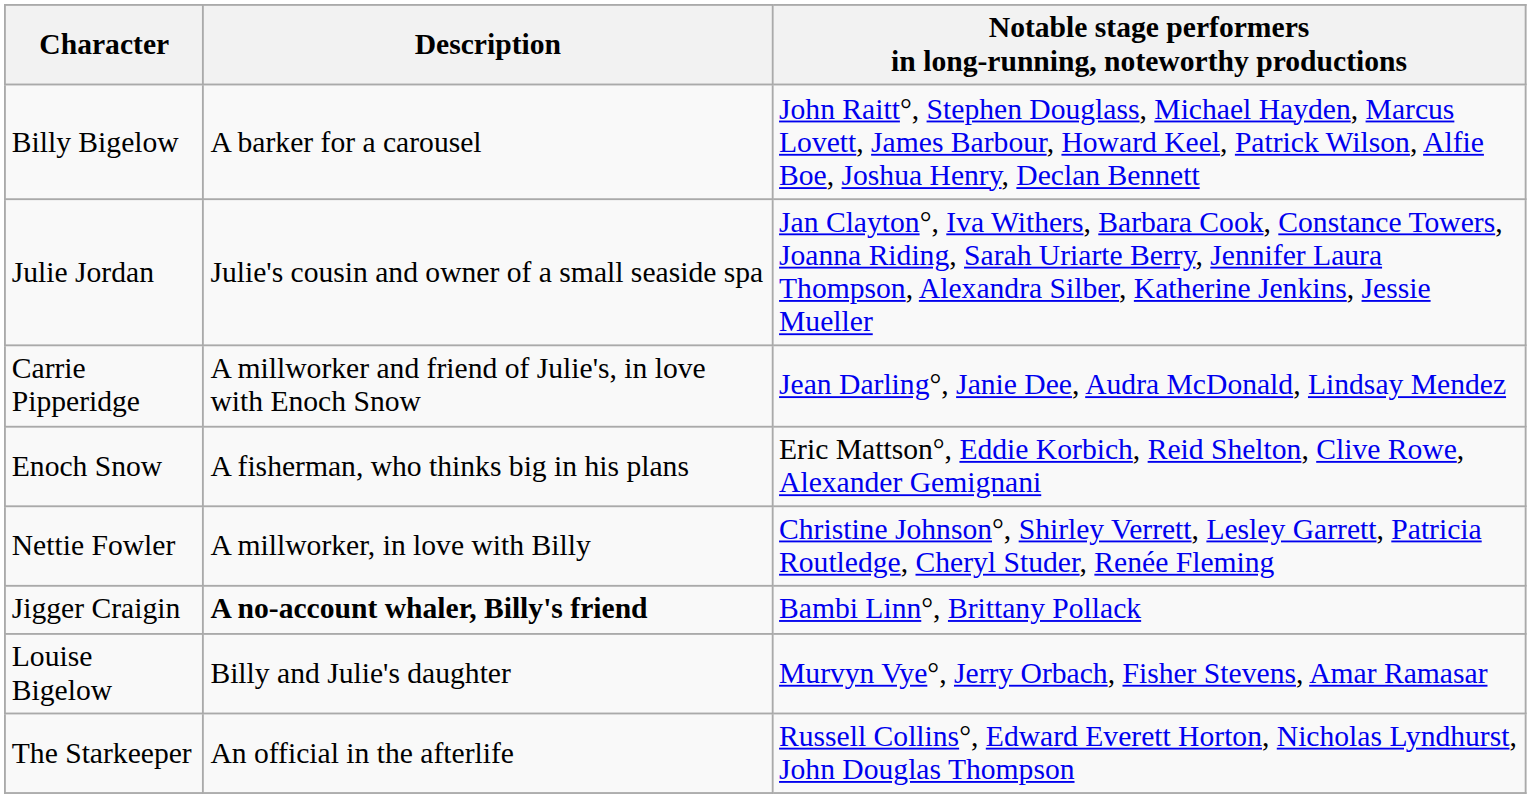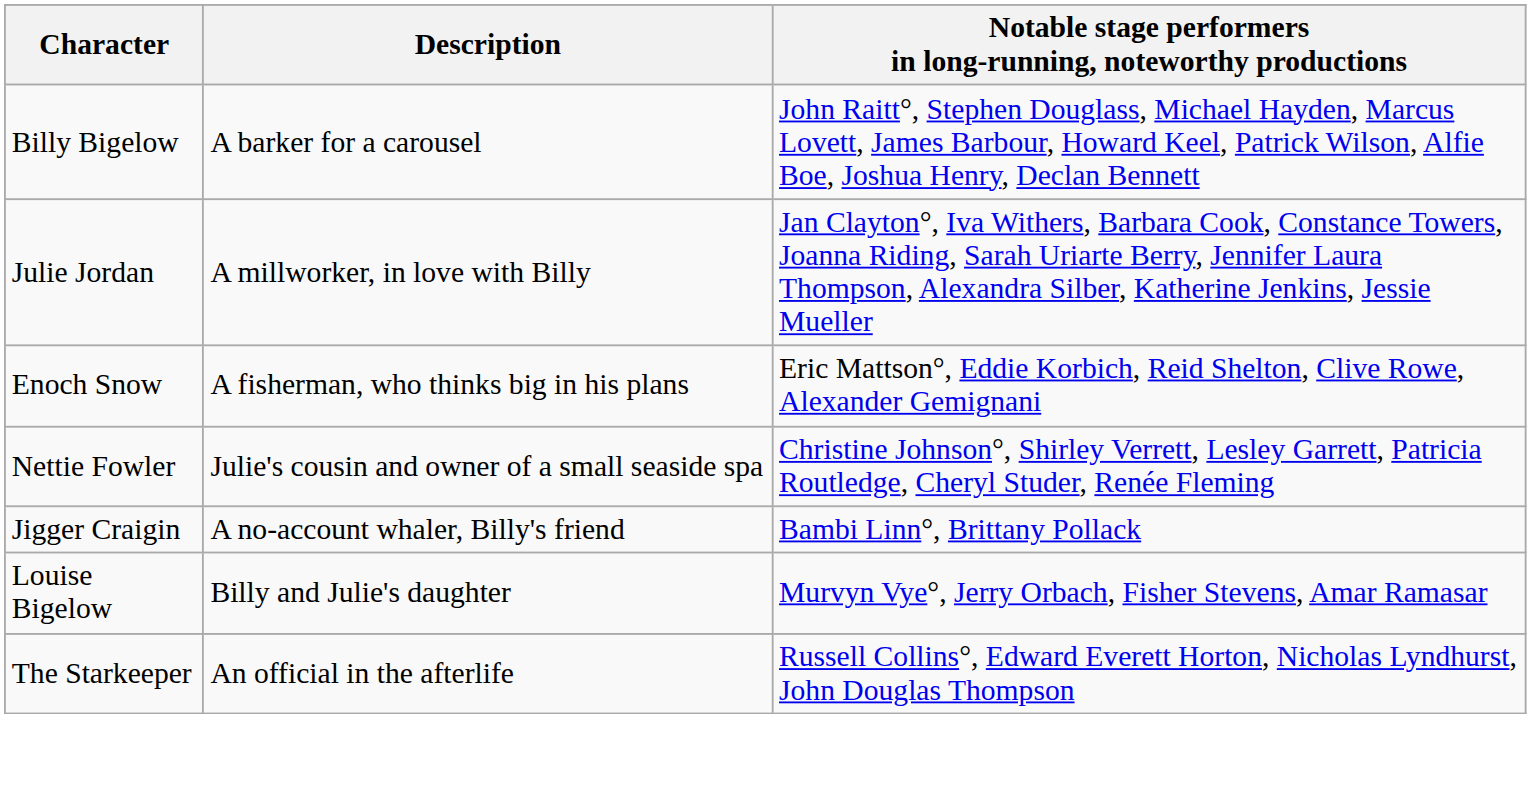 <table class="wikitable" style="margin-right: 0;">
 <tr>
 <th width="100">Character</th>
 <th width="300">Description</th>
 <th width="400">Notable stage performers<br> in long-running, noteworthy productions</th>
 </tr>
 <tr>
 <td>Billy Bigelow</td>
 <td>A barker for a carousel</td>
 <td><a href='#'>John Raitt</a>°, <a href='#'>Stephen Douglass</a>, <a href='#'>Michael Hayden</a>, <a href='#'>Marcus Lovett</a>, <a href='#'>James Barbour</a>, <a href='#'>Howard Keel</a>, <a href='#'>Patrick Wilson</a>, <a href='#'>Alfie Boe</a>, <a href='#'>Joshua Henry</a>, <a href='#'>Declan Bennett</a></td>
 </tr>
 <tr>
 <td>Julie Jordan</td>
-<td>Julie's cousin and owner of a small seaside spa</td>
+<td>A millworker, in love with Billy</td>
 <td><a href='#'>Jan Clayton</a>°, <a href='#'>Iva Withers</a>, <a href='#'>Barbara Cook</a>, <a href='#'>Constance Towers</a>, <a href='#'>Joanna Riding</a>, <a href='#'>Sarah Uriarte Berry</a>, <a href='#'>Jennifer Laura Thompson</a>, <a href='#'>Alexandra Silber</a>, <a href='#'>Katherine Jenkins</a>, <a href='#'>Jessie Mueller</a></td>
-</tr>
-<tr>
-<td>Carrie Pipperidge</td>
-<td>A millworker and friend of Julie's, in love with Enoch Snow</td>
-<td><a href='#'>Jean Darling</a>°, <a href='#'>Janie Dee</a>, <a href='#'>Audra McDonald</a>, <a href='#'>Lindsay Mendez</a></td>
 </tr>
 <tr>
 <td>Enoch Snow</td>
 <td>A fisherman, who thinks big in his plans</td>
 <td>Eric Mattson°, <a href='#'>Eddie Korbich</a>, <a href='#'>Reid Shelton</a>, <a href='#'>Clive Rowe</a>, <a href='#'>Alexander Gemignani</a></td>
 </tr>
 <tr>
 <td>Nettie Fowler</td>
-<td>A millworker, in love with Billy</td>
+<td>Julie's cousin and owner of a small seaside spa</td>
 <td><a href='#'>Christine Johnson</a>°, <a href='#'>Shirley Verrett</a>, <a href='#'>Lesley Garrett</a>, <a href='#'>Patricia Routledge</a>, <a href='#'>Cheryl Studer</a>, <a href='#'>Renée Fleming</a></td>
 </tr>
 <tr>
 <td>Jigger Craigin</td>
-<td><strong>A no-account whaler, Billy's friend</strong></td>
+<td>A no-account whaler, Billy's friend</td>
 <td><a href='#'>Bambi Linn</a>°, <a href='#'>Brittany Pollack</a></td>
 </tr>
 <tr>
 <td>Louise Bigelow</td>
 <td>Billy and Julie's daughter</td>
 <td><a href='#'>Murvyn Vye</a>°, <a href='#'>Jerry Orbach</a>, <a href='#'>Fisher Stevens</a>, <a href='#'>Amar Ramasar</a></td>
 </tr>
 <tr>
 <td>The Starkeeper</td>
 <td>An official in the afterlife</td>
 <td><a href='#'>Russell Collins</a>°, <a href='#'>Edward Everett Horton</a>, <a href='#'>Nicholas Lyndhurst</a>, <a href='#'>John Douglas Thompson</a></td>
 </tr>
 </table>
